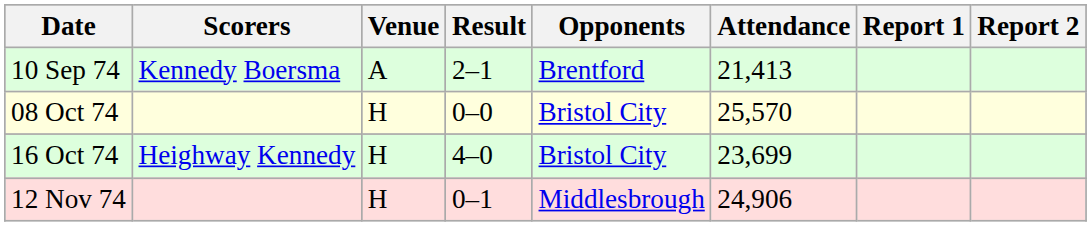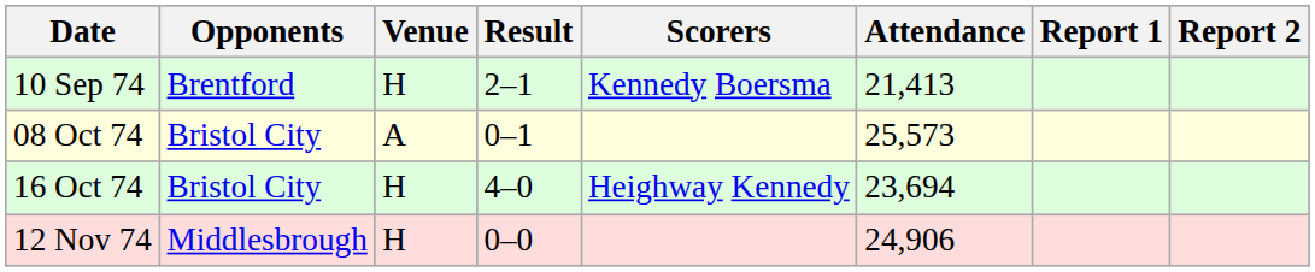 <table class=wikitable>
 <tr>
 <th>Date</th>
-<th>Scorers</th>
+<th>Opponents</th>
 <th>Venue</th>
 <th>Result</th>
-<th>Opponents</th>
+<th>Scorers</th>
 <th>Attendance</th>
 <th>Report 1</th>
 <th>Report 2</th>
 </tr>
 <tr bgcolor="#ddffdd">
 <td>10 Sep 74</td>
+<td><a href='#'>Brentford</a></td>
+<td>H</td>
+<td>2–1</td>
 <td><a href='#'>Kennedy</a>  <a href='#'>Boersma</a> </td>
-<td>A</td>
-<td>2–1</td>
-<td><a href='#'>Brentford</a></td>
 <td>21,413</td>
 <td></td>
 <td></td>
 </tr>
 <tr bgcolor="#ffffdd">
 <td>08 Oct 74</td>
+<td><a href='#'>Bristol City</a></td>
+<td>A</td>
+<td>0–1</td>
 <td></td>
-<td>H</td>
-<td>0–0</td>
-<td><a href='#'>Bristol City</a></td>
-<td>25,570</td>
+<td>25,573</td>
 <td></td>
 <td></td>
 </tr>
 <tr bgcolor="#ddffdd">
 <td>16 Oct 74</td>
-<td><a href='#'>Heighway</a>  <a href='#'>Kennedy</a> </td>
+<td><a href='#'>Bristol City</a></td>
 <td>H</td>
 <td>4–0</td>
-<td><a href='#'>Bristol City</a></td>
-<td>23,699</td>
+<td><a href='#'>Heighway</a>  <a href='#'>Kennedy</a> </td>
+<td>23,694</td>
 <td></td>
 <td></td>
 </tr>
 <tr bgcolor="#ffdddd">
 <td>12 Nov 74</td>
+<td><a href='#'>Middlesbrough</a></td>
+<td>H</td>
+<td>0–0</td>
 <td></td>
-<td>H</td>
-<td>0–1</td>
-<td><a href='#'>Middlesbrough</a></td>
 <td>24,906</td>
 <td></td>
 <td></td>
 </tr>
 </table>
